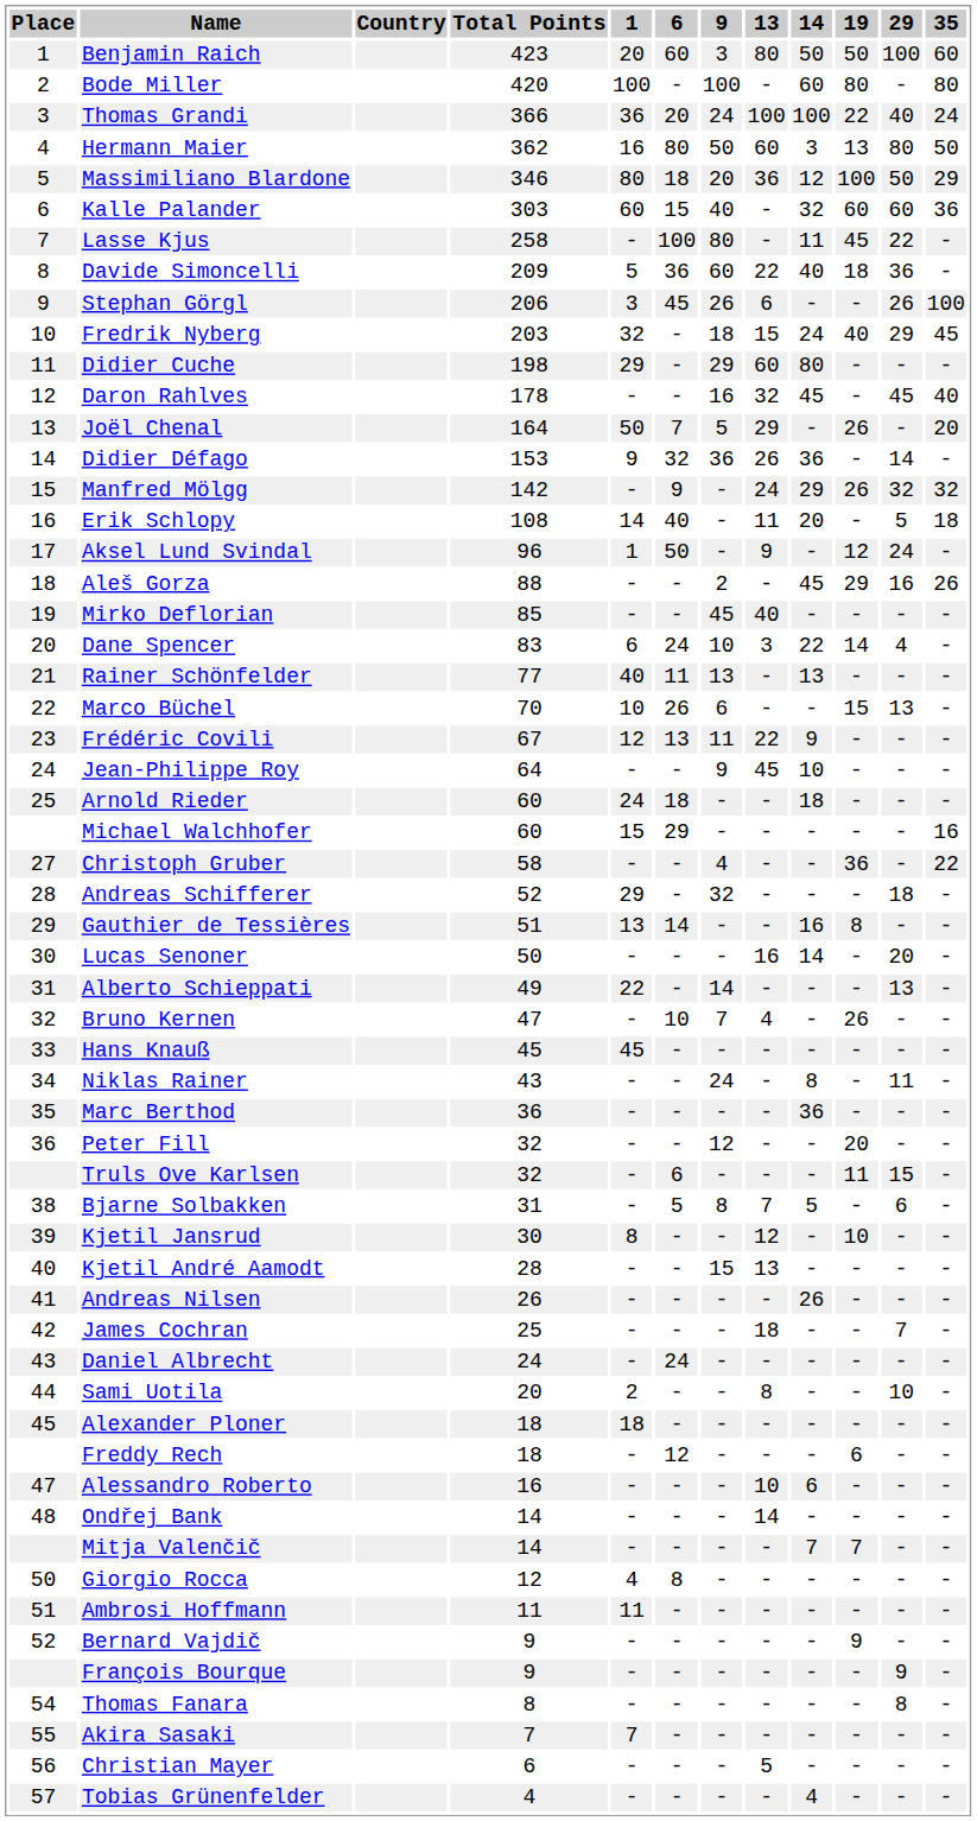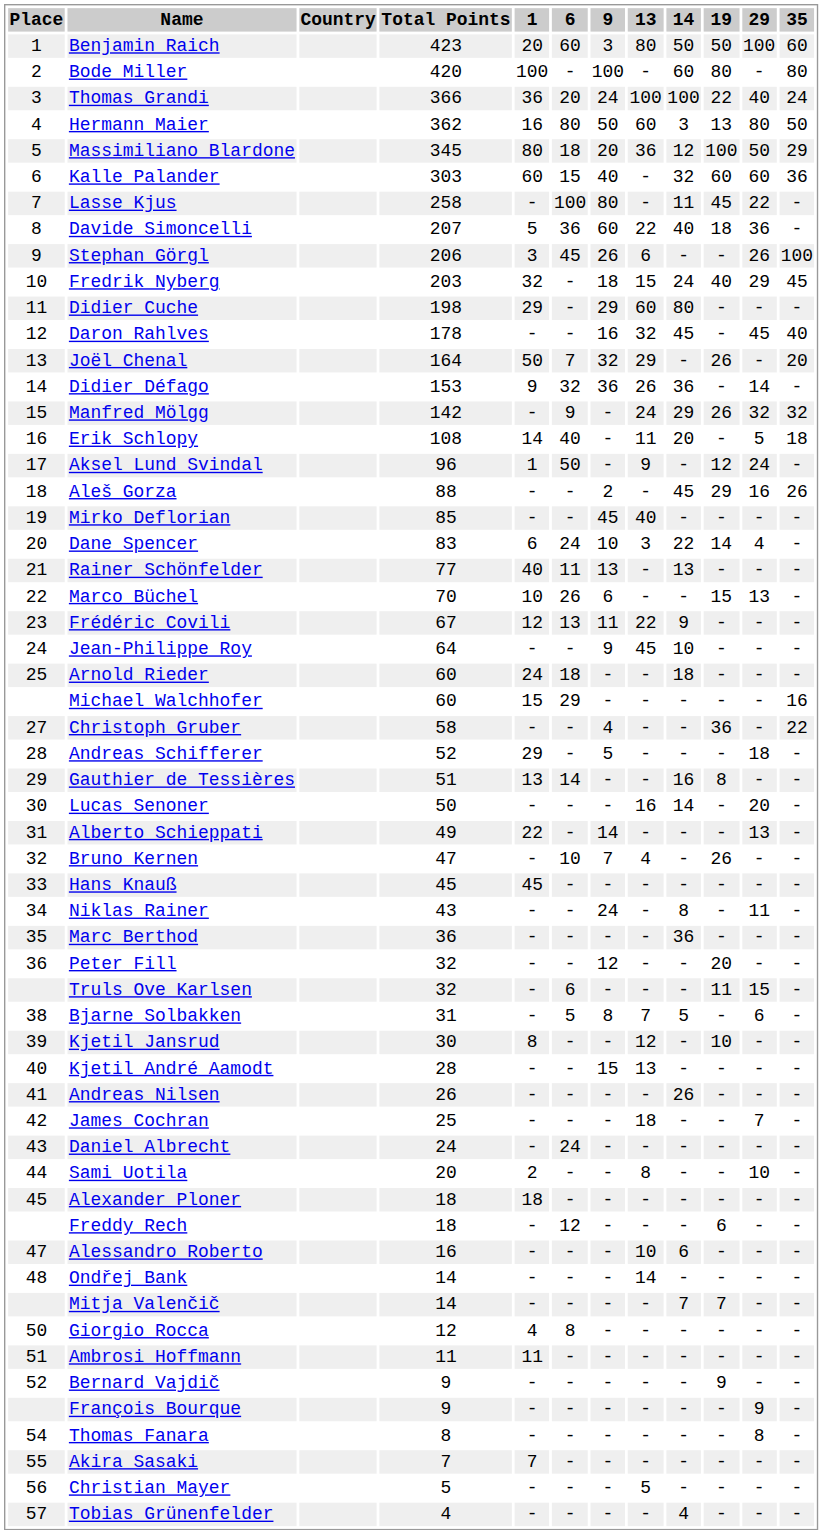 <table border="0" style="border: 1px solid #999; background-color:#FFFFFF; text-align:center">
 <tr align="center" bgcolor="#CCCCCC">
 <th>Place</th>
 <th>Name</th>
 <th>Country</th>
 <th>Total Points</th>
 <th>1</th>
 <th>6</th>
 <th>9</th>
 <th>13</th>
 <th>14</th>
 <th>19</th>
 <th>29</th>
 <th>35</th>
 </tr>
 <tr bgcolor="#EFEFEF">
 <td>1</td>
 <td align="left"><a href='#'>Benjamin Raich</a></td>
 <td align="left"></td>
 <td>423</td>
 <td>20</td>
 <td>60</td>
 <td>3</td>
 <td>80</td>
 <td>50</td>
 <td>50</td>
 <td>100</td>
 <td>60</td>
 </tr>
 <tr>
 <td>2</td>
 <td align="left"><a href='#'>Bode Miller</a></td>
 <td align="left"></td>
 <td>420</td>
 <td>100</td>
 <td>-</td>
 <td>100</td>
 <td>-</td>
 <td>60</td>
 <td>80</td>
 <td>-</td>
 <td>80</td>
 </tr>
 <tr bgcolor="#EFEFEF">
 <td>3</td>
 <td align="left"><a href='#'>Thomas Grandi</a></td>
 <td align="left"></td>
 <td>366</td>
 <td>36</td>
 <td>20</td>
 <td>24</td>
 <td>100</td>
 <td>100</td>
 <td>22</td>
 <td>40</td>
 <td>24</td>
 </tr>
 <tr>
 <td>4</td>
 <td align="left"><a href='#'>Hermann Maier</a></td>
 <td align="left"></td>
 <td>362</td>
 <td>16</td>
 <td>80</td>
 <td>50</td>
 <td>60</td>
 <td>3</td>
 <td>13</td>
 <td>80</td>
 <td>50</td>
 </tr>
 <tr bgcolor="#EFEFEF">
 <td>5</td>
 <td align="left"><a href='#'>Massimiliano Blardone</a></td>
 <td align="left"></td>
-<td>346</td>
+<td>345</td>
 <td>80</td>
 <td>18</td>
 <td>20</td>
 <td>36</td>
 <td>12</td>
 <td>100</td>
 <td>50</td>
 <td>29</td>
 </tr>
 <tr>
 <td>6</td>
 <td align="left"><a href='#'>Kalle Palander</a></td>
 <td align="left"></td>
 <td>303</td>
 <td>60</td>
 <td>15</td>
 <td>40</td>
 <td>-</td>
 <td>32</td>
 <td>60</td>
 <td>60</td>
 <td>36</td>
 </tr>
 <tr bgcolor="#EFEFEF">
 <td>7</td>
 <td align="left"><a href='#'>Lasse Kjus</a></td>
 <td align="left"></td>
 <td>258</td>
 <td>-</td>
 <td>100</td>
 <td>80</td>
 <td>-</td>
 <td>11</td>
 <td>45</td>
 <td>22</td>
 <td>-</td>
 </tr>
 <tr>
 <td>8</td>
 <td align="left"><a href='#'>Davide Simoncelli</a></td>
 <td align="left"></td>
-<td>209</td>
+<td>207</td>
 <td>5</td>
 <td>36</td>
 <td>60</td>
 <td>22</td>
 <td>40</td>
 <td>18</td>
 <td>36</td>
 <td>-</td>
 </tr>
 <tr bgcolor="#EFEFEF">
 <td>9</td>
 <td align="left"><a href='#'>Stephan Görgl</a></td>
 <td align="left"></td>
 <td>206</td>
 <td>3</td>
 <td>45</td>
 <td>26</td>
 <td>6</td>
 <td>-</td>
 <td>-</td>
 <td>26</td>
 <td>100</td>
 </tr>
 <tr>
 <td>10</td>
 <td align="left"><a href='#'>Fredrik Nyberg</a></td>
 <td align="left"></td>
 <td>203</td>
 <td>32</td>
 <td>-</td>
 <td>18</td>
 <td>15</td>
 <td>24</td>
 <td>40</td>
 <td>29</td>
 <td>45</td>
 </tr>
 <tr bgcolor="#EFEFEF">
 <td>11</td>
 <td align="left"><a href='#'>Didier Cuche</a></td>
 <td align="left"></td>
 <td>198</td>
 <td>29</td>
 <td>-</td>
 <td>29</td>
 <td>60</td>
 <td>80</td>
 <td>-</td>
 <td>-</td>
 <td>-</td>
 </tr>
 <tr>
 <td>12</td>
 <td align="left"><a href='#'>Daron Rahlves</a></td>
 <td align="left"></td>
 <td>178</td>
 <td>-</td>
 <td>-</td>
 <td>16</td>
 <td>32</td>
 <td>45</td>
 <td>-</td>
 <td>45</td>
 <td>40</td>
 </tr>
 <tr bgcolor="#EFEFEF">
 <td>13</td>
 <td align="left"><a href='#'>Joël Chenal</a></td>
 <td align="left"></td>
 <td>164</td>
 <td>50</td>
 <td>7</td>
-<td>5</td>
+<td>32</td>
 <td>29</td>
 <td>-</td>
 <td>26</td>
 <td>-</td>
 <td>20</td>
 </tr>
 <tr>
 <td>14</td>
 <td align="left"><a href='#'>Didier Défago</a></td>
 <td align="left"></td>
 <td>153</td>
 <td>9</td>
 <td>32</td>
 <td>36</td>
 <td>26</td>
 <td>36</td>
 <td>-</td>
 <td>14</td>
 <td>-</td>
 </tr>
 <tr bgcolor="#EFEFEF">
 <td>15</td>
 <td align="left"><a href='#'>Manfred Mölgg</a></td>
 <td align="left"></td>
 <td>142</td>
 <td>-</td>
 <td>9</td>
 <td>-</td>
 <td>24</td>
 <td>29</td>
 <td>26</td>
 <td>32</td>
 <td>32</td>
 </tr>
 <tr>
 <td>16</td>
 <td align="left"><a href='#'>Erik Schlopy</a></td>
 <td align="left"></td>
 <td>108</td>
 <td>14</td>
 <td>40</td>
 <td>-</td>
 <td>11</td>
 <td>20</td>
 <td>-</td>
 <td>5</td>
 <td>18</td>
 </tr>
 <tr bgcolor="#EFEFEF">
 <td>17</td>
 <td align="left"><a href='#'>Aksel Lund Svindal</a></td>
 <td align="left"></td>
 <td>96</td>
 <td>1</td>
 <td>50</td>
 <td>-</td>
 <td>9</td>
 <td>-</td>
 <td>12</td>
 <td>24</td>
 <td>-</td>
 </tr>
 <tr>
 <td>18</td>
 <td align="left"><a href='#'>Aleš Gorza</a></td>
 <td align="left"></td>
 <td>88</td>
 <td>-</td>
 <td>-</td>
 <td>2</td>
 <td>-</td>
 <td>45</td>
 <td>29</td>
 <td>16</td>
 <td>26</td>
 </tr>
 <tr bgcolor="#EFEFEF">
 <td>19</td>
 <td align="left"><a href='#'>Mirko Deflorian</a></td>
 <td align="left"></td>
 <td>85</td>
 <td>-</td>
 <td>-</td>
 <td>45</td>
 <td>40</td>
 <td>-</td>
 <td>-</td>
 <td>-</td>
 <td>-</td>
 </tr>
 <tr>
 <td>20</td>
 <td align="left"><a href='#'>Dane Spencer</a></td>
 <td align="left"></td>
 <td>83</td>
 <td>6</td>
 <td>24</td>
 <td>10</td>
 <td>3</td>
 <td>22</td>
 <td>14</td>
 <td>4</td>
 <td>-</td>
 </tr>
 <tr bgcolor="#EFEFEF">
 <td>21</td>
 <td align="left"><a href='#'>Rainer Schönfelder</a></td>
 <td align="left"></td>
 <td>77</td>
 <td>40</td>
 <td>11</td>
 <td>13</td>
 <td>-</td>
 <td>13</td>
 <td>-</td>
 <td>-</td>
 <td>-</td>
 </tr>
 <tr>
 <td>22</td>
 <td align="left"><a href='#'>Marco Büchel</a></td>
 <td align="left"></td>
 <td>70</td>
 <td>10</td>
 <td>26</td>
 <td>6</td>
 <td>-</td>
 <td>-</td>
 <td>15</td>
 <td>13</td>
 <td>-</td>
 </tr>
 <tr bgcolor="#EFEFEF">
 <td>23</td>
 <td align="left"><a href='#'>Frédéric Covili</a></td>
 <td align="left"></td>
 <td>67</td>
 <td>12</td>
 <td>13</td>
 <td>11</td>
 <td>22</td>
 <td>9</td>
 <td>-</td>
 <td>-</td>
 <td>-</td>
 </tr>
 <tr>
 <td>24</td>
 <td align="left"><a href='#'>Jean-Philippe Roy</a></td>
 <td align="left"></td>
 <td>64</td>
 <td>-</td>
 <td>-</td>
 <td>9</td>
 <td>45</td>
 <td>10</td>
 <td>-</td>
 <td>-</td>
 <td>-</td>
 </tr>
 <tr bgcolor="#EFEFEF">
 <td>25</td>
 <td align="left"><a href='#'>Arnold Rieder</a></td>
 <td align="left"></td>
 <td>60</td>
 <td>24</td>
 <td>18</td>
 <td>-</td>
 <td>-</td>
 <td>18</td>
 <td>-</td>
 <td>-</td>
 <td>-</td>
 </tr>
 <tr>
 <td></td>
 <td align="left"><a href='#'>Michael Walchhofer</a></td>
 <td align="left"></td>
 <td>60</td>
 <td>15</td>
 <td>29</td>
 <td>-</td>
 <td>-</td>
 <td>-</td>
 <td>-</td>
 <td>-</td>
 <td>16</td>
 </tr>
 <tr bgcolor="#EFEFEF">
 <td>27</td>
 <td align="left"><a href='#'>Christoph Gruber</a></td>
 <td align="left"></td>
 <td>58</td>
 <td>-</td>
 <td>-</td>
 <td>4</td>
 <td>-</td>
 <td>-</td>
 <td>36</td>
 <td>-</td>
 <td>22</td>
 </tr>
 <tr>
 <td>28</td>
 <td align="left"><a href='#'>Andreas Schifferer</a></td>
 <td align="left"></td>
 <td>52</td>
 <td>29</td>
 <td>-</td>
-<td>32</td>
+<td>5</td>
 <td>-</td>
 <td>-</td>
 <td>-</td>
 <td>18</td>
 <td>-</td>
 </tr>
 <tr bgcolor="#EFEFEF">
 <td>29</td>
 <td align="left"><a href='#'>Gauthier de Tessières</a></td>
 <td align="left"></td>
 <td>51</td>
 <td>13</td>
 <td>14</td>
 <td>-</td>
 <td>-</td>
 <td>16</td>
 <td>8</td>
 <td>-</td>
 <td>-</td>
 </tr>
 <tr>
 <td>30</td>
 <td align="left"><a href='#'>Lucas Senoner</a></td>
 <td align="left"></td>
 <td>50</td>
 <td>-</td>
 <td>-</td>
 <td>-</td>
 <td>16</td>
 <td>14</td>
 <td>-</td>
 <td>20</td>
 <td>-</td>
 </tr>
 <tr bgcolor="#EFEFEF">
 <td>31</td>
 <td align="left"><a href='#'>Alberto Schieppati</a></td>
 <td align="left"></td>
 <td>49</td>
 <td>22</td>
 <td>-</td>
 <td>14</td>
 <td>-</td>
 <td>-</td>
 <td>-</td>
 <td>13</td>
 <td>-</td>
 </tr>
 <tr>
 <td>32</td>
 <td align="left"><a href='#'>Bruno Kernen</a></td>
 <td align="left"></td>
 <td>47</td>
 <td>-</td>
 <td>10</td>
 <td>7</td>
 <td>4</td>
 <td>-</td>
 <td>26</td>
 <td>-</td>
 <td>-</td>
 </tr>
 <tr bgcolor="#EFEFEF">
 <td>33</td>
 <td align="left"><a href='#'>Hans Knauß</a></td>
 <td align="left"></td>
 <td>45</td>
 <td>45</td>
 <td>-</td>
 <td>-</td>
 <td>-</td>
 <td>-</td>
 <td>-</td>
 <td>-</td>
 <td>-</td>
 </tr>
 <tr>
 <td>34</td>
 <td align="left"><a href='#'>Niklas Rainer</a></td>
 <td align="left"></td>
 <td>43</td>
 <td>-</td>
 <td>-</td>
 <td>24</td>
 <td>-</td>
 <td>8</td>
 <td>-</td>
 <td>11</td>
 <td>-</td>
 </tr>
 <tr bgcolor="#EFEFEF">
 <td>35</td>
 <td align="left"><a href='#'>Marc Berthod</a></td>
 <td align="left"></td>
 <td>36</td>
 <td>-</td>
 <td>-</td>
 <td>-</td>
 <td>-</td>
 <td>36</td>
 <td>-</td>
 <td>-</td>
 <td>-</td>
 </tr>
 <tr>
 <td>36</td>
 <td align="left"><a href='#'>Peter Fill</a></td>
 <td align="left"></td>
 <td>32</td>
 <td>-</td>
 <td>-</td>
 <td>12</td>
 <td>-</td>
 <td>-</td>
 <td>20</td>
 <td>-</td>
 <td>-</td>
 </tr>
 <tr bgcolor="#EFEFEF">
 <td></td>
 <td align="left"><a href='#'>Truls Ove Karlsen</a></td>
 <td align="left"></td>
 <td>32</td>
 <td>-</td>
 <td>6</td>
 <td>-</td>
 <td>-</td>
 <td>-</td>
 <td>11</td>
 <td>15</td>
 <td>-</td>
 </tr>
 <tr>
 <td>38</td>
 <td align="left"><a href='#'>Bjarne Solbakken</a></td>
 <td align="left"></td>
 <td>31</td>
 <td>-</td>
 <td>5</td>
 <td>8</td>
 <td>7</td>
 <td>5</td>
 <td>-</td>
 <td>6</td>
 <td>-</td>
 </tr>
 <tr bgcolor="#EFEFEF">
 <td>39</td>
 <td align="left"><a href='#'>Kjetil Jansrud</a></td>
 <td align="left"></td>
 <td>30</td>
 <td>8</td>
 <td>-</td>
 <td>-</td>
 <td>12</td>
 <td>-</td>
 <td>10</td>
 <td>-</td>
 <td>-</td>
 </tr>
 <tr>
 <td>40</td>
 <td align="left"><a href='#'>Kjetil André Aamodt</a></td>
 <td align="left"></td>
 <td>28</td>
 <td>-</td>
 <td>-</td>
 <td>15</td>
 <td>13</td>
 <td>-</td>
 <td>-</td>
 <td>-</td>
 <td>-</td>
 </tr>
 <tr bgcolor="#EFEFEF">
 <td>41</td>
 <td align="left"><a href='#'>Andreas Nilsen</a></td>
 <td align="left"></td>
 <td>26</td>
 <td>-</td>
 <td>-</td>
 <td>-</td>
 <td>-</td>
 <td>26</td>
 <td>-</td>
 <td>-</td>
 <td>-</td>
 </tr>
 <tr>
 <td>42</td>
 <td align="left"><a href='#'>James Cochran</a></td>
 <td align="left"></td>
 <td>25</td>
 <td>-</td>
 <td>-</td>
 <td>-</td>
 <td>18</td>
 <td>-</td>
 <td>-</td>
 <td>7</td>
 <td>-</td>
 </tr>
 <tr bgcolor="#EFEFEF">
 <td>43</td>
 <td align="left"><a href='#'>Daniel Albrecht</a></td>
 <td align="left"></td>
 <td>24</td>
 <td>-</td>
 <td>24</td>
 <td>-</td>
 <td>-</td>
 <td>-</td>
 <td>-</td>
 <td>-</td>
 <td>-</td>
 </tr>
 <tr>
 <td>44</td>
 <td align="left"><a href='#'>Sami Uotila</a></td>
 <td align="left"></td>
 <td>20</td>
 <td>2</td>
 <td>-</td>
 <td>-</td>
 <td>8</td>
 <td>-</td>
 <td>-</td>
 <td>10</td>
 <td>-</td>
 </tr>
 <tr bgcolor="#EFEFEF">
 <td>45</td>
 <td align="left"><a href='#'>Alexander Ploner</a></td>
 <td align="left"></td>
 <td>18</td>
 <td>18</td>
 <td>-</td>
 <td>-</td>
 <td>-</td>
 <td>-</td>
 <td>-</td>
 <td>-</td>
 <td>-</td>
 </tr>
 <tr>
 <td></td>
 <td align="left"><a href='#'>Freddy Rech</a></td>
 <td align="left"></td>
 <td>18</td>
 <td>-</td>
 <td>12</td>
 <td>-</td>
 <td>-</td>
 <td>-</td>
 <td>6</td>
 <td>-</td>
 <td>-</td>
 </tr>
 <tr bgcolor="#EFEFEF">
 <td>47</td>
 <td align="left"><a href='#'>Alessandro Roberto</a></td>
 <td align="left"></td>
 <td>16</td>
 <td>-</td>
 <td>-</td>
 <td>-</td>
 <td>10</td>
 <td>6</td>
 <td>-</td>
 <td>-</td>
 <td>-</td>
 </tr>
 <tr>
 <td>48</td>
 <td align="left"><a href='#'>Ondřej Bank</a></td>
 <td align="left"></td>
 <td>14</td>
 <td>-</td>
 <td>-</td>
 <td>-</td>
 <td>14</td>
 <td>-</td>
 <td>-</td>
 <td>-</td>
 <td>-</td>
 </tr>
 <tr bgcolor="#EFEFEF">
 <td></td>
 <td align="left"><a href='#'>Mitja Valenčič</a></td>
 <td align="left"></td>
 <td>14</td>
 <td>-</td>
 <td>-</td>
 <td>-</td>
 <td>-</td>
 <td>7</td>
 <td>7</td>
 <td>-</td>
 <td>-</td>
 </tr>
 <tr>
 <td>50</td>
 <td align="left"><a href='#'>Giorgio Rocca</a></td>
 <td align="left"></td>
 <td>12</td>
 <td>4</td>
 <td>8</td>
 <td>-</td>
 <td>-</td>
 <td>-</td>
 <td>-</td>
 <td>-</td>
 <td>-</td>
 </tr>
 <tr bgcolor="#EFEFEF">
 <td>51</td>
 <td align="left"><a href='#'>Ambrosi Hoffmann</a></td>
 <td align="left"></td>
 <td>11</td>
 <td>11</td>
 <td>-</td>
 <td>-</td>
 <td>-</td>
 <td>-</td>
 <td>-</td>
 <td>-</td>
 <td>-</td>
 </tr>
 <tr>
 <td>52</td>
 <td align="left"><a href='#'>Bernard Vajdič</a></td>
 <td align="left"></td>
 <td>9</td>
 <td>-</td>
 <td>-</td>
 <td>-</td>
 <td>-</td>
 <td>-</td>
 <td>9</td>
 <td>-</td>
 <td>-</td>
 </tr>
 <tr bgcolor="#EFEFEF">
 <td></td>
 <td align="left"><a href='#'>François Bourque</a></td>
 <td align="left"></td>
 <td>9</td>
 <td>-</td>
 <td>-</td>
 <td>-</td>
 <td>-</td>
 <td>-</td>
 <td>-</td>
 <td>9</td>
 <td>-</td>
 </tr>
 <tr>
 <td>54</td>
 <td align="left"><a href='#'>Thomas Fanara</a></td>
 <td align="left"></td>
 <td>8</td>
 <td>-</td>
 <td>-</td>
 <td>-</td>
 <td>-</td>
 <td>-</td>
 <td>-</td>
 <td>8</td>
 <td>-</td>
 </tr>
 <tr bgcolor="#EFEFEF">
 <td>55</td>
 <td align="left"><a href='#'>Akira Sasaki</a></td>
 <td align="left"></td>
 <td>7</td>
 <td>7</td>
 <td>-</td>
 <td>-</td>
 <td>-</td>
 <td>-</td>
 <td>-</td>
 <td>-</td>
 <td>-</td>
 </tr>
 <tr>
 <td>56</td>
 <td align="left"><a href='#'>Christian Mayer</a></td>
 <td align="left"></td>
-<td>6</td>
+<td>5</td>
 <td>-</td>
 <td>-</td>
 <td>-</td>
 <td>5</td>
 <td>-</td>
 <td>-</td>
 <td>-</td>
 <td>-</td>
 </tr>
 <tr bgcolor="#EFEFEF">
 <td>57</td>
 <td align="left"><a href='#'>Tobias Grünenfelder</a></td>
 <td align="left"></td>
 <td>4</td>
 <td>-</td>
 <td>-</td>
 <td>-</td>
 <td>-</td>
 <td>4</td>
 <td>-</td>
 <td>-</td>
 <td>-</td>
 </tr>
 </table>
